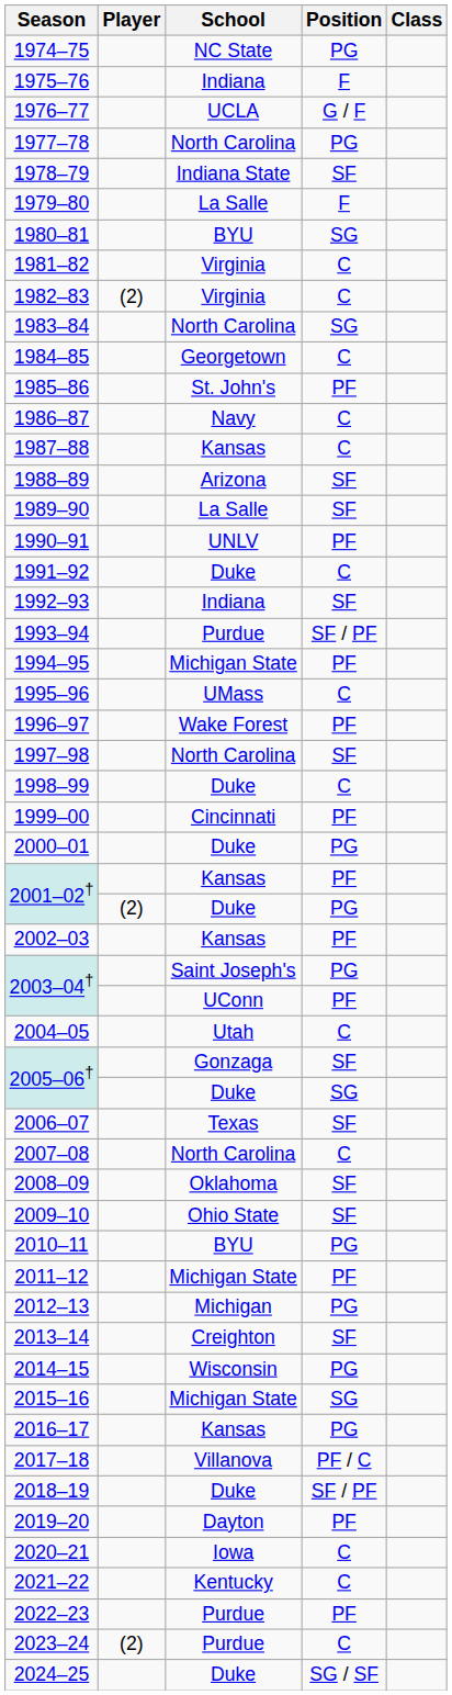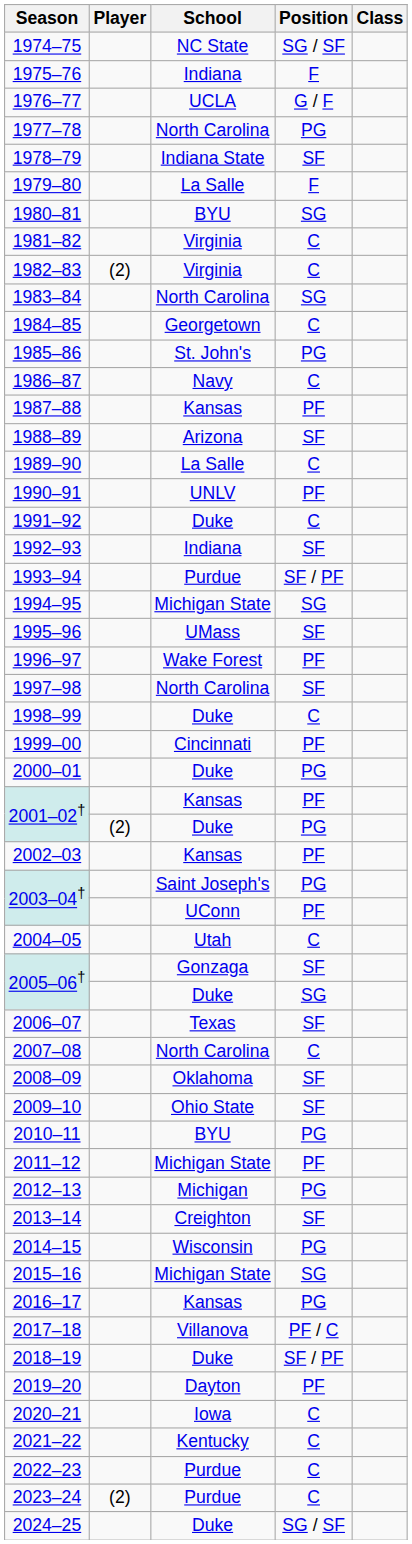 <table class="wikitable sortable" style="text-align:center;">
 <tr>
 <th>Season</th>
 <th>Player</th>
 <th>School</th>
 <th>Position</th>
 <th>Class</th>
 </tr>
 <tr>
 <td><a href='#'>1974–75</a></td>
 <td></td>
 <td><a href='#'>NC State</a></td>
-<td><a href='#'>PG</a></td>
+<td><a href='#'>SG</a> / <a href='#'>SF</a></td>
 <td></td>
 </tr>
 <tr>
 <td><a href='#'>1975–76</a></td>
 <td></td>
 <td><a href='#'>Indiana</a></td>
 <td><a href='#'>F</a></td>
 <td></td>
 </tr>
 <tr>
 <td><a href='#'>1976–77</a></td>
 <td></td>
 <td><a href='#'>UCLA</a></td>
 <td><a href='#'>G</a> / <a href='#'>F</a></td>
 <td></td>
 </tr>
 <tr>
 <td><a href='#'>1977–78</a></td>
 <td></td>
 <td><a href='#'>North Carolina</a></td>
 <td><a href='#'>PG</a></td>
 <td></td>
 </tr>
 <tr>
 <td><a href='#'>1978–79</a></td>
 <td></td>
 <td><a href='#'>Indiana State</a></td>
 <td><a href='#'>SF</a></td>
 <td></td>
 </tr>
 <tr>
 <td><a href='#'>1979–80</a></td>
 <td></td>
 <td><a href='#'>La Salle</a></td>
 <td><a href='#'>F</a></td>
 <td></td>
 </tr>
 <tr>
 <td><a href='#'>1980–81</a></td>
 <td></td>
 <td><a href='#'>BYU</a></td>
 <td><a href='#'>SG</a></td>
 <td></td>
 </tr>
 <tr>
 <td><a href='#'>1981–82</a></td>
 <td></td>
 <td><a href='#'>Virginia</a></td>
 <td><a href='#'>C</a></td>
 <td></td>
 </tr>
 <tr>
 <td><a href='#'>1982–83</a></td>
 <td> (2)</td>
 <td><a href='#'>Virginia</a></td>
 <td><a href='#'>C</a></td>
 <td></td>
 </tr>
 <tr>
 <td><a href='#'>1983–84</a></td>
 <td></td>
 <td><a href='#'>North Carolina</a></td>
 <td><a href='#'>SG</a></td>
 <td></td>
 </tr>
 <tr>
 <td><a href='#'>1984–85</a></td>
 <td></td>
 <td><a href='#'>Georgetown</a></td>
 <td><a href='#'>C</a></td>
 <td></td>
 </tr>
 <tr>
 <td><a href='#'>1985–86</a></td>
 <td></td>
 <td><a href='#'>St. John's</a></td>
-<td><a href='#'>PF</a></td>
+<td><a href='#'>PG</a></td>
 <td></td>
 </tr>
 <tr>
 <td><a href='#'>1986–87</a></td>
 <td></td>
 <td><a href='#'>Navy</a></td>
 <td><a href='#'>C</a></td>
 <td></td>
 </tr>
 <tr>
 <td><a href='#'>1987–88</a></td>
 <td></td>
 <td><a href='#'>Kansas</a></td>
-<td><a href='#'>C</a></td>
+<td><a href='#'>PF</a></td>
 <td></td>
 </tr>
 <tr>
 <td><a href='#'>1988–89</a></td>
 <td></td>
 <td><a href='#'>Arizona</a></td>
 <td><a href='#'>SF</a></td>
 <td></td>
 </tr>
 <tr>
 <td><a href='#'>1989–90</a></td>
 <td></td>
 <td><a href='#'>La Salle</a></td>
-<td><a href='#'>SF</a></td>
+<td><a href='#'>C</a></td>
 <td></td>
 </tr>
 <tr>
 <td><a href='#'>1990–91</a></td>
 <td></td>
 <td><a href='#'>UNLV</a></td>
 <td><a href='#'>PF</a></td>
 <td></td>
 </tr>
 <tr>
 <td><a href='#'>1991–92</a></td>
 <td></td>
 <td><a href='#'>Duke</a></td>
 <td><a href='#'>C</a></td>
 <td></td>
 </tr>
 <tr>
 <td><a href='#'>1992–93</a></td>
 <td></td>
 <td><a href='#'>Indiana</a></td>
 <td><a href='#'>SF</a></td>
 <td></td>
 </tr>
 <tr>
 <td><a href='#'>1993–94</a></td>
 <td></td>
 <td><a href='#'>Purdue</a></td>
 <td><a href='#'>SF</a> / <a href='#'>PF</a></td>
 <td></td>
 </tr>
 <tr>
 <td><a href='#'>1994–95</a></td>
 <td></td>
 <td><a href='#'>Michigan State</a></td>
-<td><a href='#'>PF</a></td>
+<td><a href='#'>SG</a></td>
 <td></td>
 </tr>
 <tr>
 <td><a href='#'>1995–96</a></td>
 <td></td>
 <td><a href='#'>UMass</a></td>
-<td><a href='#'>C</a></td>
+<td><a href='#'>SF</a></td>
 <td></td>
 </tr>
 <tr>
 <td><a href='#'>1996–97</a></td>
 <td></td>
 <td><a href='#'>Wake Forest</a></td>
 <td><a href='#'>PF</a></td>
 <td></td>
 </tr>
 <tr>
 <td><a href='#'>1997–98</a></td>
 <td></td>
 <td><a href='#'>North Carolina</a></td>
 <td><a href='#'>SF</a></td>
 <td></td>
 </tr>
 <tr>
 <td><a href='#'>1998–99</a></td>
 <td></td>
 <td><a href='#'>Duke</a></td>
 <td><a href='#'>C</a></td>
 <td></td>
 </tr>
 <tr>
 <td><a href='#'>1999–00</a></td>
 <td></td>
 <td><a href='#'>Cincinnati</a></td>
 <td><a href='#'>PF</a></td>
 <td></td>
 </tr>
 <tr>
 <td><a href='#'>2000–01</a></td>
 <td></td>
 <td><a href='#'>Duke</a></td>
 <td><a href='#'>PG</a></td>
 <td></td>
 </tr>
 <tr>
 <td style="background-color:#CFECEC;" rowspan=2><a href='#'>2001–02</a><sup>†</sup></td>
 <td></td>
 <td><a href='#'>Kansas</a></td>
 <td><a href='#'>PF</a></td>
 <td></td>
 </tr>
 <tr>
 <td> (2)</td>
 <td><a href='#'>Duke</a></td>
 <td><a href='#'>PG</a></td>
 <td></td>
 </tr>
 <tr>
 <td><a href='#'>2002–03</a></td>
 <td></td>
 <td><a href='#'>Kansas</a></td>
 <td><a href='#'>PF</a></td>
 <td></td>
 </tr>
 <tr>
 <td style="background-color:#CFECEC;" rowspan=2><a href='#'>2003–04</a><sup>†</sup></td>
 <td></td>
 <td><a href='#'>Saint Joseph's</a></td>
 <td><a href='#'>PG</a></td>
 <td></td>
 </tr>
 <tr>
 <td></td>
 <td><a href='#'>UConn</a></td>
 <td><a href='#'>PF</a></td>
 <td></td>
 </tr>
 <tr>
 <td><a href='#'>2004–05</a></td>
 <td></td>
 <td><a href='#'>Utah</a></td>
 <td><a href='#'>C</a></td>
 <td></td>
 </tr>
 <tr>
 <td style="background-color:#CFECEC;" rowspan=2><a href='#'>2005–06</a><sup>†</sup></td>
 <td></td>
 <td><a href='#'>Gonzaga</a></td>
 <td><a href='#'>SF</a></td>
 <td></td>
 </tr>
 <tr>
 <td></td>
 <td><a href='#'>Duke</a></td>
 <td><a href='#'>SG</a></td>
 <td></td>
 </tr>
 <tr>
 <td><a href='#'>2006–07</a></td>
 <td></td>
 <td><a href='#'>Texas</a></td>
 <td><a href='#'>SF</a></td>
 <td></td>
 </tr>
 <tr>
 <td><a href='#'>2007–08</a></td>
 <td></td>
 <td><a href='#'>North Carolina</a></td>
 <td><a href='#'>C</a></td>
 <td></td>
 </tr>
 <tr>
 <td><a href='#'>2008–09</a></td>
 <td></td>
 <td><a href='#'>Oklahoma</a></td>
 <td><a href='#'>SF</a></td>
 <td></td>
 </tr>
 <tr>
 <td><a href='#'>2009–10</a></td>
 <td></td>
 <td><a href='#'>Ohio State</a></td>
 <td><a href='#'>SF</a></td>
 <td></td>
 </tr>
 <tr>
 <td><a href='#'>2010–11</a></td>
 <td></td>
 <td><a href='#'>BYU</a></td>
 <td><a href='#'>PG</a></td>
 <td></td>
 </tr>
 <tr>
 <td><a href='#'>2011–12</a></td>
 <td></td>
 <td><a href='#'>Michigan State</a></td>
 <td><a href='#'>PF</a></td>
 <td></td>
 </tr>
 <tr>
 <td><a href='#'>2012–13</a></td>
 <td></td>
 <td><a href='#'>Michigan</a></td>
 <td><a href='#'>PG</a></td>
 <td></td>
 </tr>
 <tr>
 <td><a href='#'>2013–14</a></td>
 <td></td>
 <td><a href='#'>Creighton</a></td>
 <td><a href='#'>SF</a></td>
 <td></td>
 </tr>
 <tr>
 <td><a href='#'>2014–15</a></td>
 <td></td>
 <td><a href='#'>Wisconsin</a></td>
 <td><a href='#'>PG</a></td>
 <td></td>
 </tr>
 <tr>
 <td><a href='#'>2015–16</a></td>
 <td></td>
 <td><a href='#'>Michigan State</a></td>
 <td><a href='#'>SG</a></td>
 <td></td>
 </tr>
 <tr>
 <td><a href='#'>2016–17</a></td>
 <td></td>
 <td><a href='#'>Kansas</a></td>
 <td><a href='#'>PG</a></td>
 <td></td>
 </tr>
 <tr>
 <td><a href='#'>2017–18</a></td>
 <td></td>
 <td><a href='#'>Villanova</a></td>
 <td><a href='#'>PF</a> / <a href='#'>C</a></td>
 <td></td>
 </tr>
 <tr>
 <td><a href='#'>2018–19</a></td>
 <td></td>
 <td><a href='#'>Duke</a></td>
 <td><a href='#'>SF</a> / <a href='#'>PF</a></td>
 <td></td>
 </tr>
 <tr>
 <td><a href='#'>2019–20</a></td>
 <td></td>
 <td><a href='#'>Dayton</a></td>
 <td><a href='#'>PF</a></td>
 <td></td>
 </tr>
 <tr>
 <td><a href='#'>2020–21</a></td>
 <td></td>
 <td><a href='#'>Iowa</a></td>
 <td><a href='#'>C</a></td>
 <td></td>
 </tr>
 <tr>
 <td><a href='#'>2021–22</a></td>
 <td></td>
 <td><a href='#'>Kentucky</a></td>
 <td><a href='#'>C</a></td>
 <td></td>
 </tr>
 <tr>
 <td><a href='#'>2022–23</a></td>
 <td></td>
 <td><a href='#'>Purdue</a></td>
-<td><a href='#'>PF</a></td>
+<td><a href='#'>C</a></td>
 <td></td>
 </tr>
 <tr>
 <td><a href='#'>2023–24</a></td>
 <td> (2)</td>
 <td><a href='#'>Purdue</a></td>
 <td><a href='#'>C</a></td>
 <td></td>
 </tr>
 <tr>
 <td><a href='#'>2024–25</a></td>
 <td></td>
 <td><a href='#'>Duke</a></td>
 <td><a href='#'>SG</a> / <a href='#'>SF</a></td>
 <td></td>
 </tr>
 </table>
